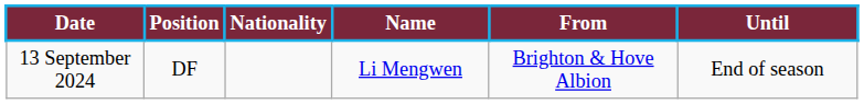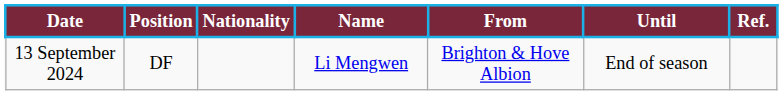 <table class="wikitable" style="text-align:center; font-size:90%; ">
 <tr>
 <th style="background:#7A263A;color:white;border:2px solid #1BB1E7; width:120px;">Date</th>
 <th style="background:#7A263A;color:white;border:2px solid #1BB1E7; width:50px;">Position</th>
 <th style="background:#7A263A;color:white;border:2px solid #1BB1E7; width:50px;">Nationality</th>
 <th style="background:#7A263A;color:white;border:2px solid #1BB1E7; width:150px;">Name</th>
 <th style="background:#7A263A;color:white;border:2px solid #1BB1E7; width:200px;">From</th>
 <th style="background:#7A263A;color:white;border:2px solid #1BB1E7; width:200px;">Until</th>
+<th style="background:#7A263A;color:white;border:2px solid #1BB1E7; width:35px;">Ref.</th>
 </tr>
 <tr>
 <td>13 September 2024</td>
 <td>DF</td>
 <td></td>
 <td><a href='#'>Li Mengwen</a></td>
 <td> <a href='#'>Brighton & Hove Albion</a></td>
 <td>End of season</td>
+<td></td>
 </tr>
 </table>
